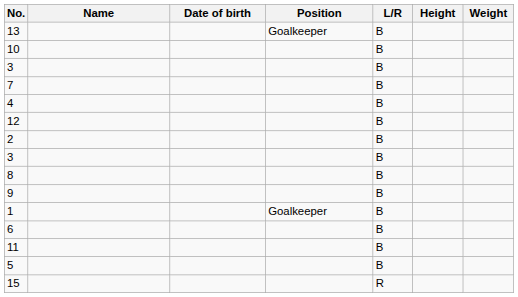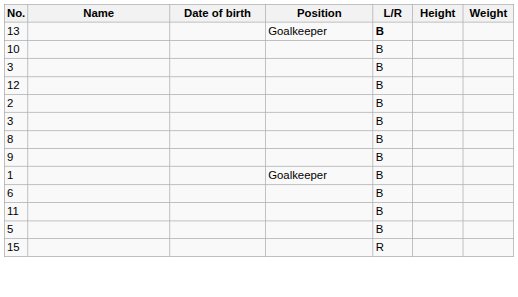 <table class="wikitable sortable" style=font-size:100%; text-align:center;>
 <tr>
 <th>No.</th>
 <th style=width:12em>Name</th>
 <th style=width:8em>Date of birth</th>
 <th style=width:9em>Position</th>
 <th style=width:3em>L/R</th>
 <th style=width:4em>Height</th>
 <th style=width:4em>Weight</th>
 </tr>
 <tr>
 <td>13</td>
 <td align=left></td>
 <td align=right></td>
 <td>Goalkeeper</td>
-<td>B</td>
+<td><strong>B</strong></td>
 <td></td>
 <td></td>
 </tr>
 <tr>
 <td>10</td>
 <td align=left></td>
 <td align=right></td>
 <td></td>
 <td>B</td>
 <td></td>
 <td></td>
 </tr>
 <tr>
 <td>3</td>
-<td align=left></td>
-<td align=right></td>
-<td></td>
-<td>B</td>
-<td></td>
-<td></td>
-</tr>
-<tr>
-<td>7</td>
-<td align=left></td>
-<td align=right></td>
-<td></td>
-<td>B</td>
-<td></td>
-<td></td>
-</tr>
-<tr>
-<td>4</td>
 <td align=left></td>
 <td align=right></td>
 <td></td>
 <td>B</td>
 <td></td>
 <td></td>
 </tr>
 <tr>
 <td>12</td>
 <td align=left></td>
 <td align=right></td>
 <td></td>
 <td>B</td>
 <td></td>
 <td></td>
 </tr>
 <tr>
 <td>2</td>
 <td align=left></td>
 <td align=right></td>
 <td></td>
 <td>B</td>
 <td></td>
 <td></td>
 </tr>
 <tr>
 <td>3</td>
 <td align=left></td>
 <td align=right></td>
 <td></td>
 <td>B</td>
 <td></td>
 <td></td>
 </tr>
 <tr>
 <td>8</td>
 <td align=left></td>
 <td align=right></td>
 <td></td>
 <td>B</td>
 <td></td>
 <td></td>
 </tr>
 <tr>
 <td>9</td>
 <td align=left></td>
 <td align=right></td>
 <td></td>
 <td>B</td>
 <td></td>
 <td></td>
 </tr>
 <tr>
 <td>1</td>
 <td align=left></td>
 <td align=right></td>
 <td>Goalkeeper</td>
 <td>B</td>
 <td></td>
 <td></td>
 </tr>
 <tr>
 <td>6</td>
 <td align=left></td>
 <td align=right></td>
 <td></td>
 <td>B</td>
 <td></td>
 <td></td>
 </tr>
 <tr>
 <td>11</td>
 <td align=left></td>
 <td align=right></td>
 <td></td>
 <td>B</td>
 <td></td>
 <td></td>
 </tr>
 <tr>
 <td>5</td>
 <td align=left></td>
 <td align=right></td>
 <td></td>
 <td>B</td>
 <td></td>
 <td></td>
 </tr>
 <tr>
 <td>15</td>
 <td align=left></td>
 <td align=right></td>
 <td></td>
 <td>R</td>
 <td></td>
 <td></td>
 </tr>
 </table>
